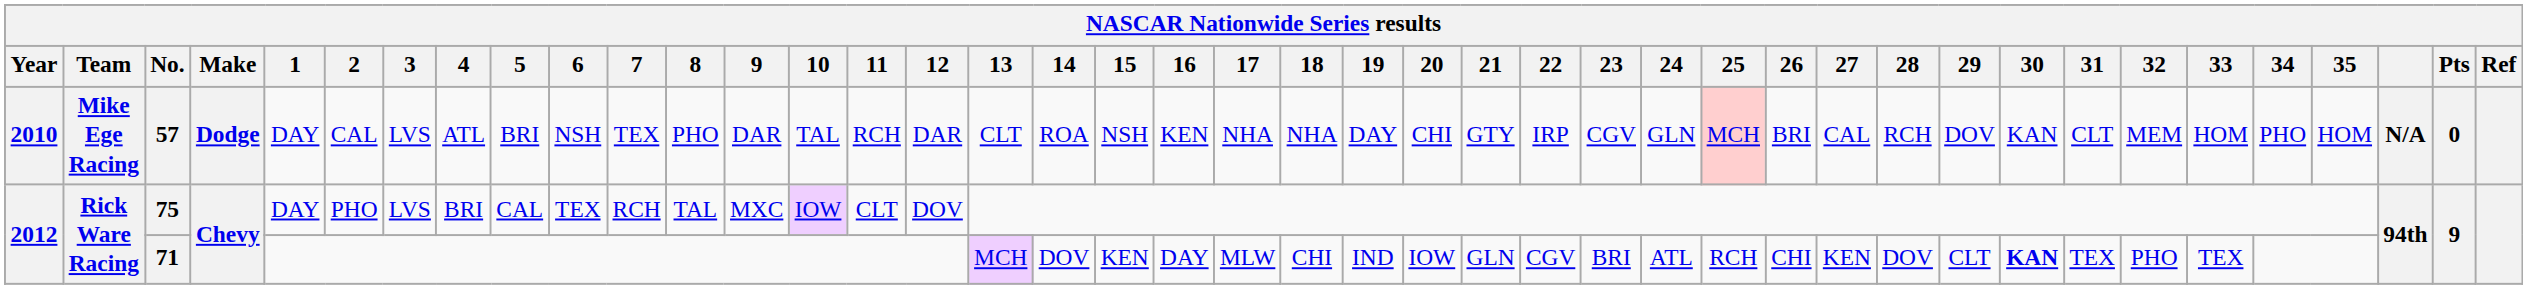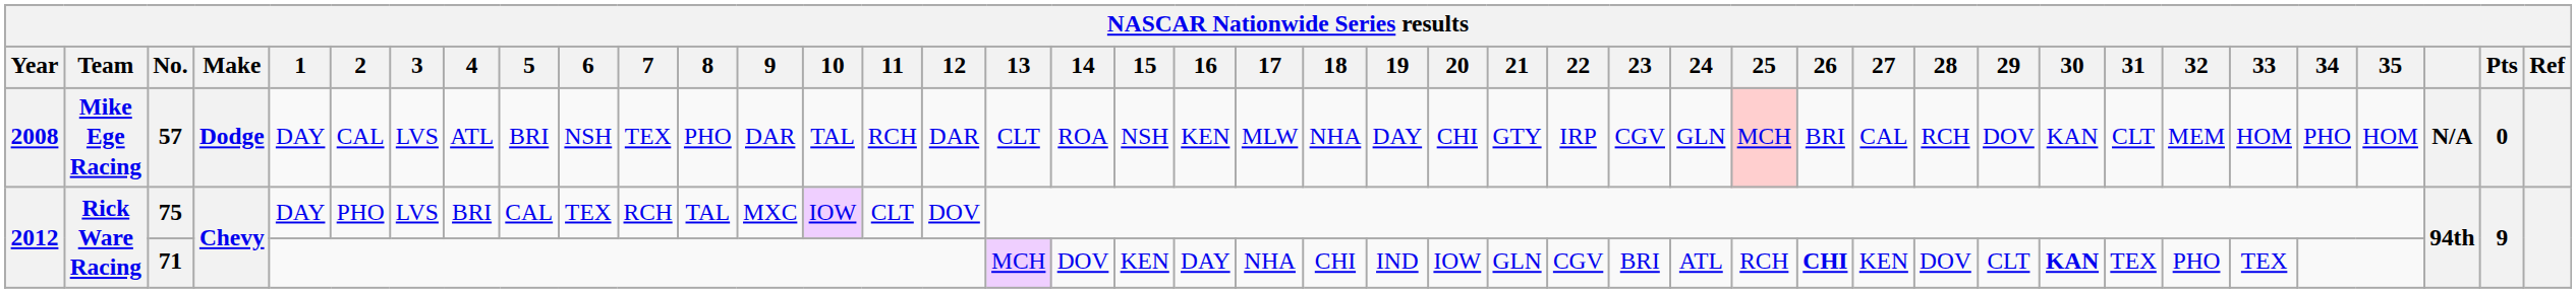 <table class="wikitable" style="text-align:center; font-size:75%">
 <tr>
 <th colspan=42><a href='#'>NASCAR Nationwide Series</a> results</th>
 </tr>
 <tr>
 <th>Year</th>
 <th>Team</th>
 <th>No.</th>
 <th>Make</th>
 <th>1</th>
 <th>2</th>
 <th>3</th>
 <th>4</th>
 <th>5</th>
 <th>6</th>
 <th>7</th>
 <th>8</th>
 <th>9</th>
 <th>10</th>
 <th>11</th>
 <th>12</th>
 <th>13</th>
 <th>14</th>
 <th>15</th>
 <th>16</th>
 <th>17</th>
 <th>18</th>
 <th>19</th>
 <th>20</th>
 <th>21</th>
 <th>22</th>
 <th>23</th>
 <th>24</th>
 <th>25</th>
 <th>26</th>
 <th>27</th>
 <th>28</th>
 <th>29</th>
 <th>30</th>
 <th>31</th>
 <th>32</th>
 <th>33</th>
 <th>34</th>
 <th>35</th>
 <th></th>
 <th>Pts</th>
 <th>Ref</th>
 </tr>
 <tr>
-<th><a href='#'>2010</a></th>
+<th><a href='#'>2008</a></th>
 <th><a href='#'>Mike Ege Racing</a></th>
 <th>57</th>
 <th><a href='#'>Dodge</a></th>
 <td><a href='#'>DAY</a></td>
 <td><a href='#'>CAL</a></td>
 <td><a href='#'>LVS</a></td>
 <td><a href='#'>ATL</a></td>
 <td><a href='#'>BRI</a></td>
 <td><a href='#'>NSH</a></td>
 <td><a href='#'>TEX</a></td>
 <td><a href='#'>PHO</a></td>
 <td><a href='#'>DAR</a></td>
 <td><a href='#'>TAL</a></td>
 <td><a href='#'>RCH</a></td>
 <td><a href='#'>DAR</a></td>
 <td><a href='#'>CLT</a></td>
 <td><a href='#'>ROA</a></td>
 <td><a href='#'>NSH</a></td>
 <td><a href='#'>KEN</a></td>
-<td><a href='#'>NHA</a></td>
+<td><a href='#'>MLW</a></td>
 <td><a href='#'>NHA</a></td>
 <td><a href='#'>DAY</a></td>
 <td><a href='#'>CHI</a></td>
 <td><a href='#'>GTY</a></td>
 <td><a href='#'>IRP</a></td>
 <td><a href='#'>CGV</a></td>
 <td><a href='#'>GLN</a></td>
 <td style="background:#FFCFCF;"><a href='#'>MCH</a><br></td>
 <td><a href='#'>BRI</a></td>
 <td><a href='#'>CAL</a></td>
 <td><a href='#'>RCH</a></td>
 <td><a href='#'>DOV</a></td>
 <td><a href='#'>KAN</a></td>
 <td><a href='#'>CLT</a></td>
 <td><a href='#'>MEM</a></td>
 <td><a href='#'>HOM</a></td>
 <td><a href='#'>PHO</a></td>
 <td><a href='#'>HOM</a></td>
 <th>N/A</th>
 <th>0</th>
 <th></th>
 </tr>
 <tr>
 <th rowspan=2><a href='#'>2012</a></th>
 <th rowspan=2><a href='#'>Rick Ware Racing</a></th>
 <th>75</th>
 <th rowspan=2><a href='#'>Chevy</a></th>
 <td><a href='#'>DAY</a></td>
 <td><a href='#'>PHO</a></td>
 <td><a href='#'>LVS</a></td>
 <td><a href='#'>BRI</a></td>
 <td><a href='#'>CAL</a></td>
 <td><a href='#'>TEX</a></td>
 <td><a href='#'>RCH</a></td>
 <td><a href='#'>TAL</a></td>
 <td><a href='#'>MXC</a></td>
 <td style="background:#EFCFFF;"><a href='#'>IOW</a><br></td>
 <td><a href='#'>CLT</a></td>
 <td><a href='#'>DOV</a></td>
 <td colspan=23></td>
 <th rowspan=2>94th</th>
 <th rowspan=2>9</th>
 <th rowspan=2></th>
 </tr>
 <tr>
 <th>71</th>
 <td colspan=12></td>
 <td style="background:#EFCFFF;"><a href='#'>MCH</a><br></td>
 <td><a href='#'>DOV</a></td>
 <td><a href='#'>KEN</a></td>
 <td><a href='#'>DAY</a></td>
-<td><a href='#'>MLW</a></td>
+<td><a href='#'>NHA</a></td>
 <td><a href='#'>CHI</a></td>
 <td><a href='#'>IND</a></td>
 <td><a href='#'>IOW</a></td>
 <td><a href='#'>GLN</a></td>
 <td><a href='#'>CGV</a></td>
 <td><a href='#'>BRI</a></td>
 <td><a href='#'>ATL</a></td>
 <td><a href='#'>RCH</a></td>
-<td><a href='#'>CHI</a></td>
+<td><strong><a href='#'>CHI</a></strong></td>
 <td><a href='#'>KEN</a></td>
 <td><a href='#'>DOV</a></td>
 <td><a href='#'>CLT</a></td>
 <td><strong><a href='#'>KAN</a></strong></td>
 <td><a href='#'>TEX</a></td>
 <td><a href='#'>PHO</a></td>
 <td><a href='#'>TEX</a></td>
 <td colspan=2></td>
 </tr>
 </table>
